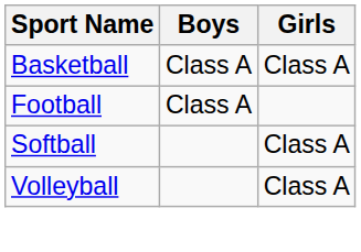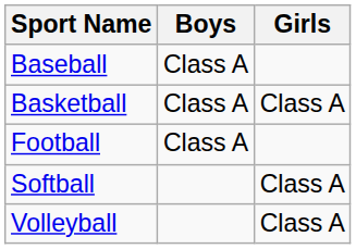 <table class="wikitable">
 <tr>
 <th>Sport Name</th>
 <th>Boys</th>
 <th>Girls</th>
+</tr>
+<tr>
+<td><a href='#'>Baseball</a></td>
+<td>Class A</td>
+<td></td>
 </tr>
 <tr>
 <td><a href='#'>Basketball</a></td>
 <td>Class A</td>
 <td>Class A</td>
 </tr>
 <tr>
 <td><a href='#'>Football</a></td>
 <td>Class A</td>
 <td></td>
 </tr>
 <tr>
 <td><a href='#'>Softball</a></td>
 <td></td>
 <td>Class A</td>
 </tr>
 <tr>
 <td><a href='#'>Volleyball</a></td>
 <td></td>
 <td>Class A</td>
 </tr>
 </table>
